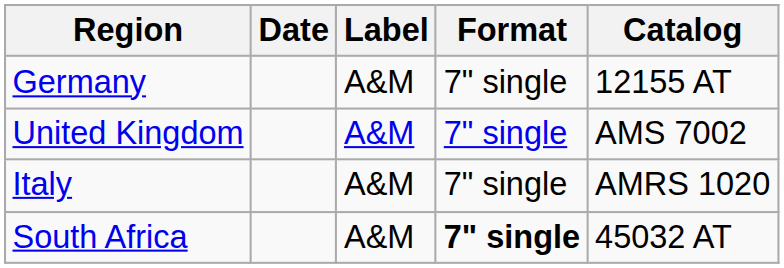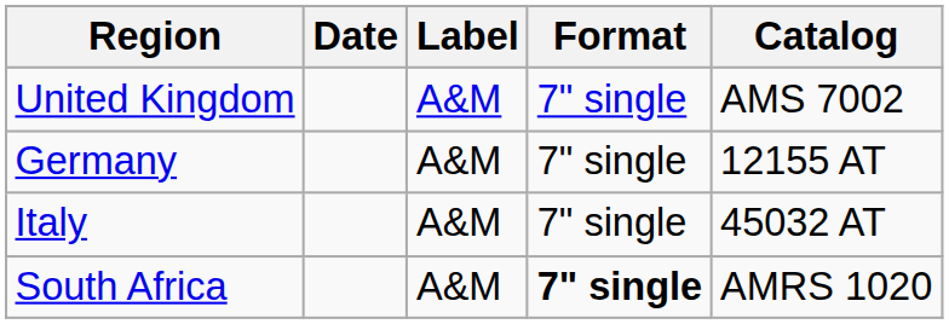 <table class="wikitable">
 <tr>
 <th>Region</th>
 <th>Date</th>
 <th>Label</th>
 <th>Format</th>
 <th>Catalog</th>
 </tr>
 <tr>
+<td><a href='#'>United Kingdom</a></td>
+<td></td>
+<td><a href='#'>A&M</a></td>
+<td><a href='#'>7" single</a></td>
+<td>AMS 7002</td>
+</tr>
+<tr>
 <td><a href='#'>Germany</a></td>
 <td></td>
 <td>A&M</td>
 <td>7" single</td>
 <td>12155 AT</td>
 </tr>
 <tr>
-<td><a href='#'>United Kingdom</a></td>
-<td></td>
-<td><a href='#'>A&M</a></td>
-<td><a href='#'>7" single</a></td>
-<td>AMS 7002</td>
-</tr>
-<tr>
 <td><a href='#'>Italy</a></td>
 <td></td>
 <td>A&M</td>
 <td>7" single</td>
-<td>AMRS 1020</td>
+<td>45032 AT</td>
 </tr>
 <tr>
 <td><a href='#'>South Africa</a></td>
 <td></td>
 <td>A&M</td>
 <td><strong>7" single</strong></td>
-<td>45032 AT</td>
+<td>AMRS 1020</td>
 </tr>
 </table>
